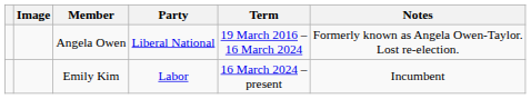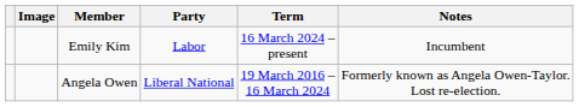 <table class="wikitable" style="text-align:center">
 <tr>
 <th></th>
 <th>Image</th>
 <th>Member</th>
 <th>Party</th>
 <th>Term</th>
 <th>Notes</th>
 </tr>
 <tr>
 <td> </td>
 <td></td>
+<td>Emily Kim</td>
+<td><a href='#'>Labor</a></td>
+<td><a href='#'>16 March 2024</a> –<br> present</td>
+<td>Incumbent</td>
+</tr>
+<tr>
+<td> </td>
+<td></td>
 <td>Angela Owen</td>
 <td><a href='#'>Liberal National</a></td>
 <td><a href='#'>19 March 2016</a>  –<br> <a href='#'>16 March 2024</a></td>
 <td>Formerly known as Angela Owen-Taylor.<br>Lost re-election.</td>
 </tr>
-<tr>
-<td> </td>
-<td></td>
-<td>Emily Kim</td>
-<td><a href='#'>Labor</a></td>
-<td><a href='#'>16 March 2024</a> –<br> present</td>
-<td>Incumbent</td>
-</tr>
 </table>
